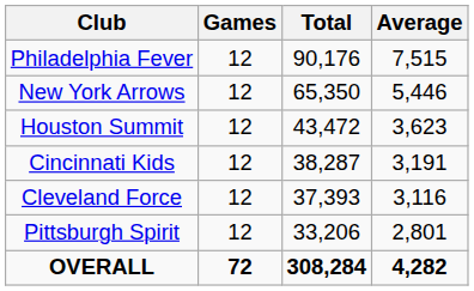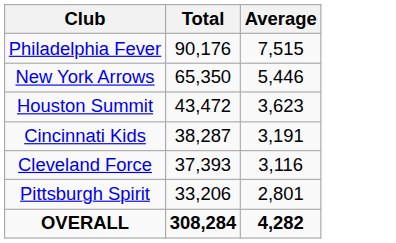 <table class="wikitable" style="font-size:100%; text-align: center">
 <tr>
 <th>Club</th>
-<th>Games</th>
 <th>Total</th>
 <th>Average</th>
 </tr>
 <tr>
 <td><a href='#'>Philadelphia Fever</a></td>
-<td>12</td>
 <td>90,176</td>
 <td>7,515</td>
 </tr>
 <tr>
 <td><a href='#'>New York Arrows</a></td>
-<td>12</td>
 <td>65,350</td>
 <td>5,446</td>
 </tr>
 <tr>
 <td><a href='#'>Houston Summit</a></td>
-<td>12</td>
 <td>43,472</td>
 <td>3,623</td>
 </tr>
 <tr>
 <td><a href='#'>Cincinnati Kids</a></td>
-<td>12</td>
 <td>38,287</td>
 <td>3,191</td>
 </tr>
 <tr>
 <td><a href='#'>Cleveland Force</a></td>
-<td>12</td>
 <td>37,393</td>
 <td>3,116</td>
 </tr>
 <tr>
 <td><a href='#'>Pittsburgh Spirit</a></td>
-<td>12</td>
 <td>33,206</td>
 <td>2,801</td>
 </tr>
 <tr>
 <td><strong>OVERALL</strong></td>
-<td><strong>72</strong></td>
 <td><strong>308,284</strong></td>
 <td><strong>4,282</strong></td>
 </tr>
 </table>
